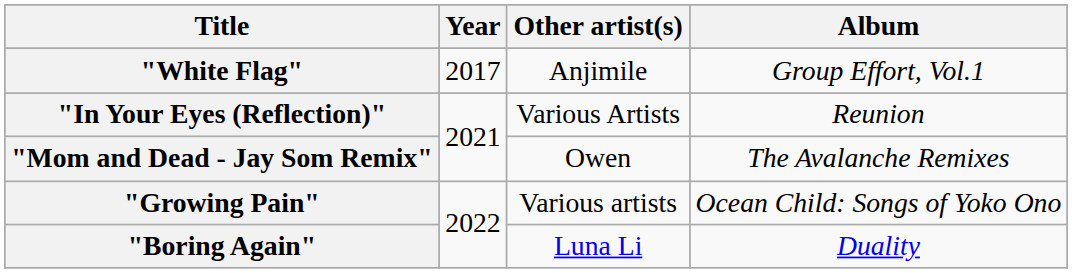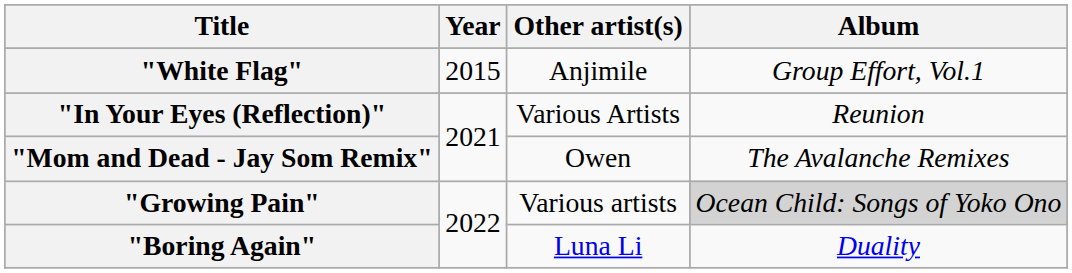 <table class="wikitable plainrowheaders" style="text-align:center;">
 <tr>
 <th scope="col">Title</th>
 <th scope="col">Year</th>
 <th scope="col">Other artist(s)</th>
 <th scope="col">Album</th>
 </tr>
 <tr>
 <th scope="row">"White Flag"</th>
-<td>2017</td>
+<td>2015</td>
 <td>Anjimile</td>
 <td><em>Group Effort, Vol.1</em></td>
 </tr>
 <tr>
 <th scope="row">"In Your Eyes (Reflection)"</th>
 <td rowspan="2">2021</td>
 <td>Various Artists</td>
 <td><em>Reunion</em></td>
 </tr>
 <tr>
 <th scope="row">"Mom and Dead - Jay Som Remix"</th>
 <td>Owen</td>
 <td><em>The Avalanche Remixes</em></td>
 </tr>
 <tr>
 <th scope="row">"Growing Pain"</th>
 <td rowspan="2">2022</td>
 <td>Various artists</td>
-<td><em>Ocean Child: Songs of Yoko Ono</em></td>
+<td style="background: lightgrey;"><em>Ocean Child: Songs of Yoko Ono</em></td>
 </tr>
 <tr>
 <th scope="row">"Boring Again"</th>
 <td><a href='#'>Luna Li</a></td>
 <td><em><a href='#'>Duality</a></em></td>
 </tr>
 </table>
